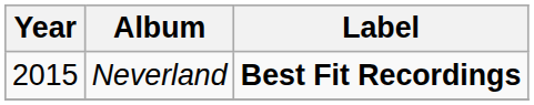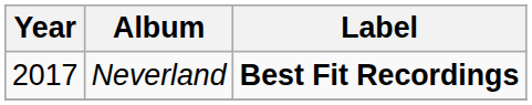 <table class="wikitable">
 <tr>
 <th>Year</th>
 <th>Album</th>
 <th>Label</th>
 </tr>
 <tr>
-<td>2015</td>
+<td>2017</td>
 <td><em>Neverland</em></td>
 <td><strong>Best Fit Recordings</strong></td>
 </tr>
 <tr>
 </tr>
 </table>
